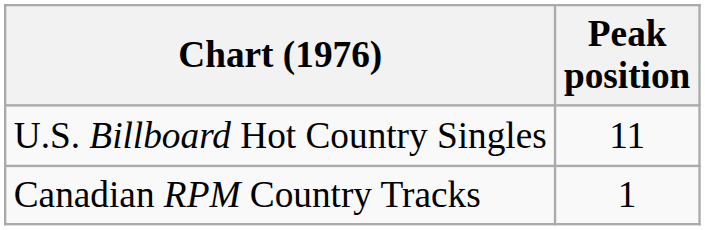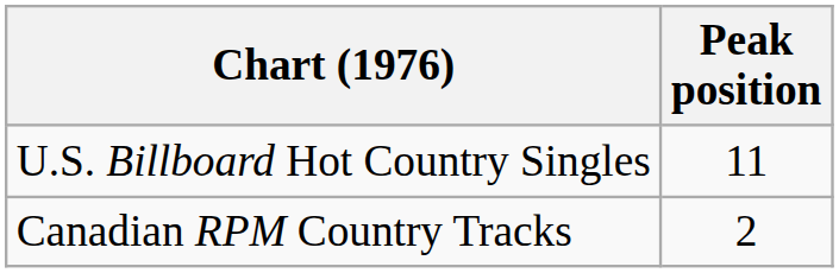 <table class="wikitable sortable">
 <tr>
 <th align="left">Chart (1976)</th>
 <th align="center">Peak<br>position</th>
 </tr>
 <tr>
 <td align="left">U.S. <em>Billboard</em> Hot Country Singles</td>
 <td align="center">11</td>
 </tr>
 <tr>
 <td align="left">Canadian <em>RPM</em> Country Tracks</td>
-<td align="center">1</td>
+<td align="center">2</td>
 </tr>
 </table>
